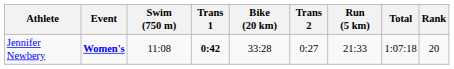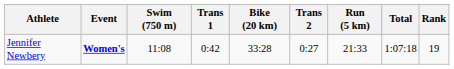 <table class="wikitable" border="1" style="font-size:90%">
 <tr>
 <th>Athlete</th>
 <th>Event</th>
 <th>Swim (750 m)</th>
 <th>Trans 1</th>
 <th>Bike (20 km)</th>
 <th>Trans 2</th>
 <th>Run (5 km)</th>
 <th>Total</th>
 <th>Rank</th>
 </tr>
 <tr align=center>
 <td align=left><a href='#'>Jennifer Newbery</a></td>
 <td align=left><strong><a href='#'>Women's</a></strong></td>
 <td>11:08</td>
-<td><strong>0:42</strong></td>
+<td>0:42</td>
 <td>33:28</td>
 <td>0:27</td>
 <td>21:33</td>
 <td>1:07:18</td>
-<td>20</td>
+<td>19</td>
 </tr>
 </table>
